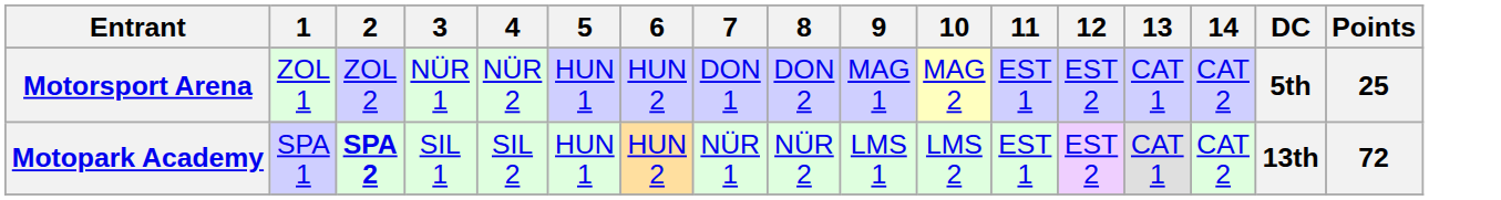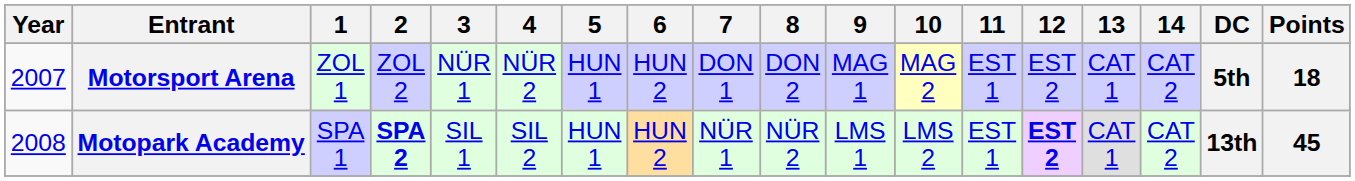 <table class="wikitable" style="text-align:center; font-size:85%">
 <tr>
+<th>Year</th>
 <th>Entrant</th>
 <th>1</th>
 <th>2</th>
 <th>3</th>
 <th>4</th>
 <th>5</th>
 <th>6</th>
 <th>7</th>
 <th>8</th>
 <th>9</th>
 <th>10</th>
 <th>11</th>
 <th>12</th>
 <th>13</th>
 <th>14</th>
 <th>DC</th>
 <th>Points</th>
 </tr>
 <tr>
+<td><a href='#'>2007</a></td>
 <th nowrap><a href='#'>Motorsport Arena</a></th>
 <td style="background:#dfffdf;"><a href='#'>ZOL<br>1</a><br></td>
 <td style="background:#cfcfff;"><a href='#'>ZOL<br>2</a><br></td>
 <td style="background:#dfffdf;"><a href='#'>NÜR<br>1</a><br></td>
 <td style="background:#dfffdf;"><a href='#'>NÜR<br>2</a><br></td>
 <td style="background:#cfcfff;"><a href='#'>HUN<br>1</a><br></td>
 <td style="background:#cfcfff;"><a href='#'>HUN<br>2</a><br></td>
 <td style="background:#cfcfff;"><a href='#'>DON<br>1</a><br></td>
 <td style="background:#cfcfff;"><a href='#'>DON<br>2</a><br></td>
 <td style="background:#cfcfff;"><a href='#'>MAG<br>1</a><br></td>
 <td style="background:#ffffbf;"><a href='#'>MAG<br>2</a><br></td>
 <td style="background:#cfcfff;"><a href='#'>EST<br>1</a><br></td>
 <td style="background:#cfcfff;"><a href='#'>EST<br>2</a><br></td>
 <td style="background:#cfcfff;"><a href='#'>CAT<br>1</a><br></td>
 <td style="background:#cfcfff;"><a href='#'>CAT<br>2</a><br></td>
 <th>5th</th>
-<th>25</th>
+<th>18</th>
 </tr>
 <tr>
+<td><a href='#'>2008</a></td>
 <th nowrap><a href='#'>Motopark Academy</a></th>
 <td style="background:#cfcfff;"><a href='#'>SPA<br>1</a><br></td>
 <td style="background:#dfffdf;"><strong><a href='#'>SPA<br>2</a><br></strong></td>
 <td style="background:#dfffdf;"><a href='#'>SIL<br>1</a><br></td>
 <td style="background:#dfffdf;"><a href='#'>SIL<br>2</a><br></td>
 <td style="background:#dfffdf;"><a href='#'>HUN<br>1</a><br></td>
 <td style="background:#ffdf9f;"><a href='#'>HUN<br>2</a><br></td>
 <td style="background:#dfffdf;"><a href='#'>NÜR<br>1</a><br></td>
 <td style="background:#dfffdf;"><a href='#'>NÜR<br>2</a><br></td>
 <td style="background:#dfffdf;"><a href='#'>LMS<br>1</a><br></td>
 <td style="background:#dfffdf;"><a href='#'>LMS<br>2</a><br></td>
 <td style="background:#dfffdf;"><a href='#'>EST<br>1</a><br></td>
-<td style="background:#efcfff;"><a href='#'>EST<br>2</a><br></td>
+<td style="background:#efcfff;"><strong><a href='#'>EST<br>2</a><br></strong></td>
 <td style="background:#dfdfdf;"><a href='#'>CAT<br>1</a><br></td>
 <td style="background:#dfffdf;"><a href='#'>CAT<br>2</a><br></td>
 <th>13th</th>
-<th>72</th>
+<th>45</th>
 </tr>
 </table>
